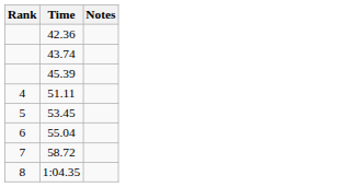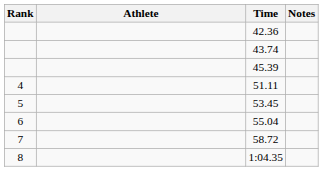 <table class="wikitable" style="text-align:center">
 <tr>
 <th>Rank</th>
+<th Style="width:18em">Athlete</th>
 <th>Time</th>
 <th>Notes</th>
 </tr>
 <tr>
 <td></td>
+<td style="text-align:left"></td>
 <td>42.36</td>
 <td></td>
 </tr>
 <tr>
 <td></td>
+<td style="text-align:left"></td>
 <td>43.74</td>
 <td></td>
 </tr>
 <tr>
 <td></td>
+<td style="text-align:left"></td>
 <td>45.39</td>
 <td></td>
 </tr>
 <tr>
 <td>4</td>
+<td style="text-align:left"></td>
 <td>51.11</td>
 <td></td>
 </tr>
 <tr>
 <td>5</td>
+<td style="text-align:left"></td>
 <td>53.45</td>
 <td></td>
 </tr>
 <tr>
 <td>6</td>
+<td style="text-align:left"></td>
 <td>55.04</td>
 <td></td>
 </tr>
 <tr>
 <td>7</td>
+<td style="text-align:left"></td>
 <td>58.72</td>
 <td></td>
 </tr>
 <tr>
 <td>8</td>
+<td style="text-align:left"></td>
 <td>1:04.35</td>
 <td></td>
 </tr>
 </table>
